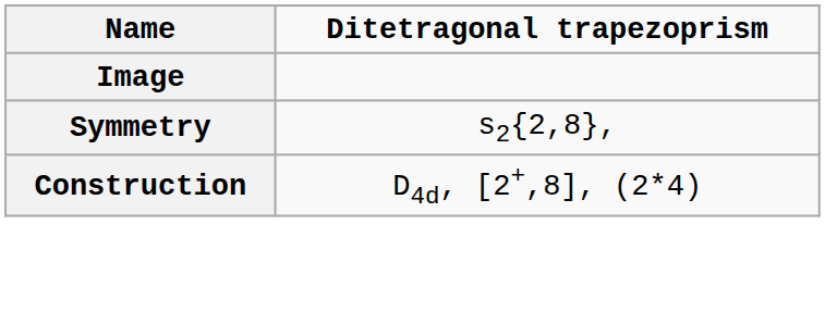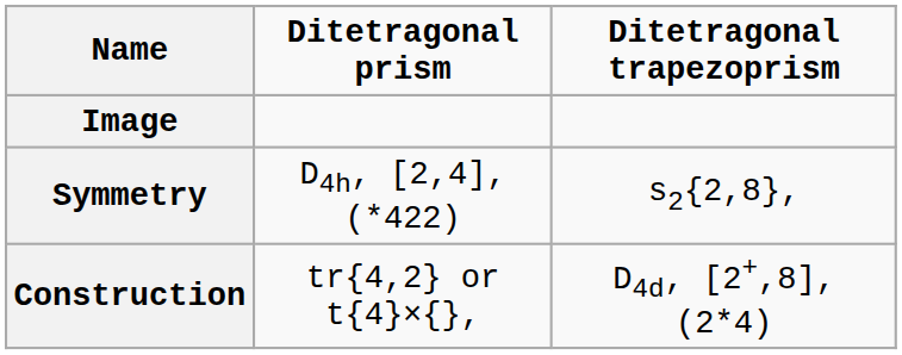 <table class=wikitable width=360>
 <tr align=center>
 <th>Name</th>
+<td><strong>Ditetragonal prism</strong></td>
 <td><strong>Ditetragonal trapezoprism</strong></td>
 </tr>
 <tr align=center>
 <th>Image</th>
 <td></td>
+<td></td>
 </tr>
 <tr align=center>
 <th>Symmetry</th>
+<td>D<sub>4h</sub>, [2,4], (*422)</td>
 <td>s<sub>2</sub>{2,8}, </td>
 </tr>
 <tr align=center>
 <th>Construction</th>
+<td>tr{4,2} or t{4}×{}, </td>
 <td>D<sub>4d</sub>, [2<sup>+</sup>,8], (2*4)</td>
 </tr>
 </table>
